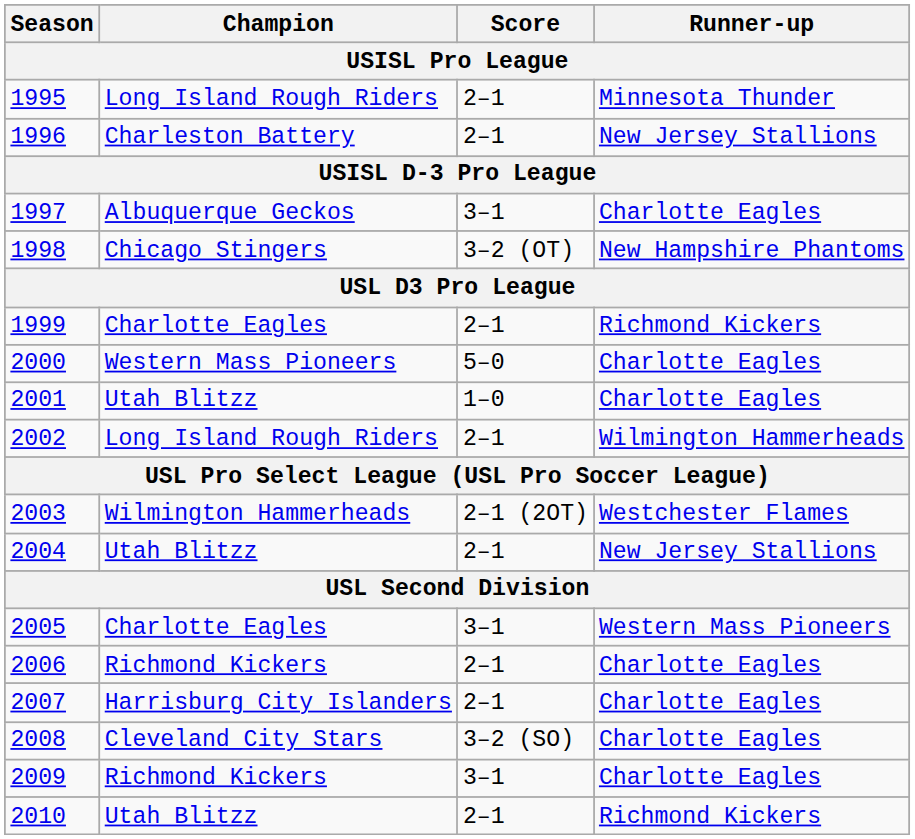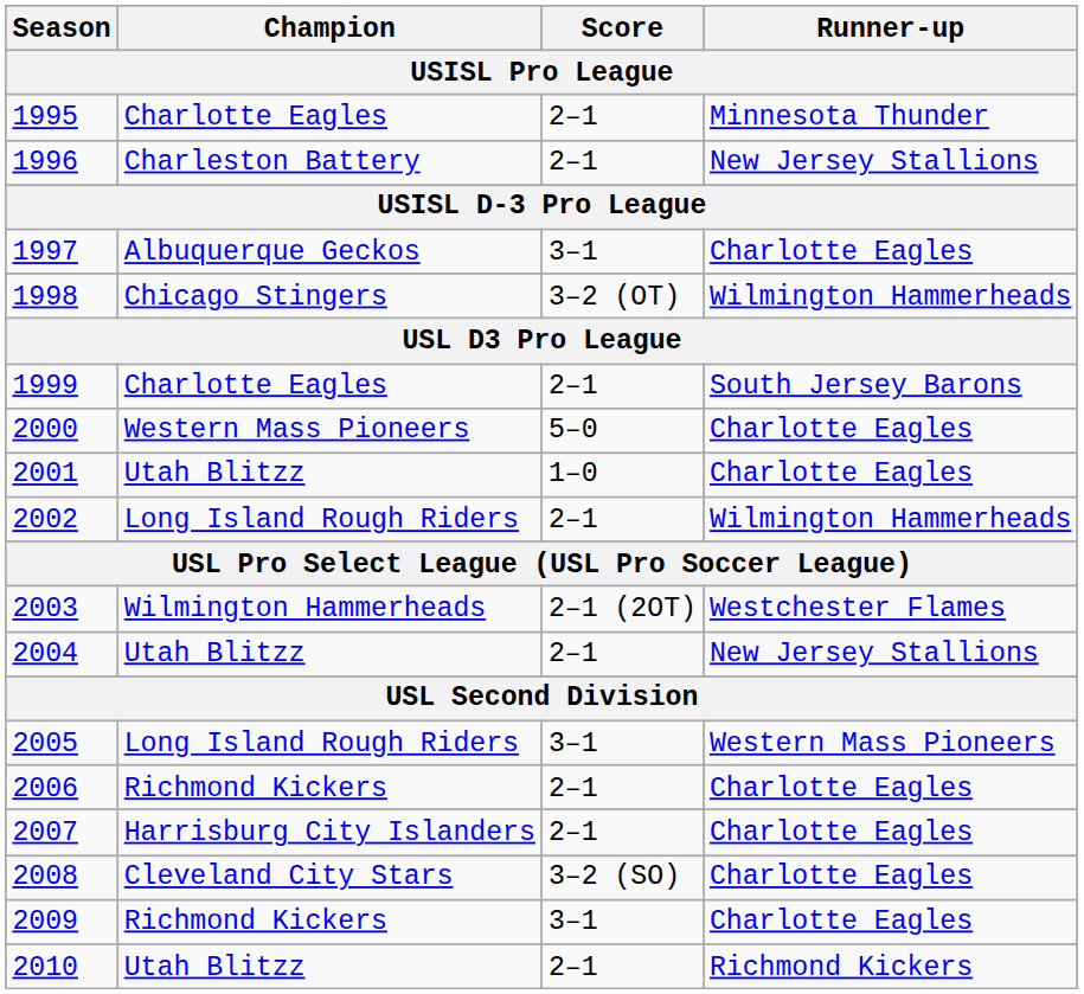 <table class="wikitable">
 <tr>
 <th>Season</th>
 <th>Champion</th>
 <th>Score</th>
 <th>Runner-up</th>
 </tr>
 <tr>
 <th colspan="4">USISL Pro League</th>
 </tr>
 <tr>
 <td><a href='#'>1995</a></td>
-<td><a href='#'>Long Island Rough Riders</a></td>
+<td><a href='#'>Charlotte Eagles</a></td>
 <td>2–1</td>
 <td><a href='#'>Minnesota Thunder</a></td>
 </tr>
 <tr>
 <td><a href='#'>1996</a></td>
 <td><a href='#'>Charleston Battery</a></td>
 <td>2–1</td>
 <td><a href='#'>New Jersey Stallions</a></td>
 </tr>
 <tr>
 <th colspan="4">USISL D-3 Pro League</th>
 </tr>
 <tr>
 <td><a href='#'>1997</a></td>
 <td><a href='#'>Albuquerque Geckos</a></td>
 <td>3–1</td>
 <td><a href='#'>Charlotte Eagles</a></td>
 </tr>
 <tr>
 <td><a href='#'>1998</a></td>
 <td><a href='#'>Chicago Stingers</a></td>
 <td>3–2 (OT)</td>
-<td><a href='#'>New Hampshire Phantoms</a></td>
+<td><a href='#'>Wilmington Hammerheads</a></td>
 </tr>
 <tr>
 <th colspan="4">USL D3 Pro League</th>
 </tr>
 <tr>
 <td><a href='#'>1999</a></td>
 <td><a href='#'>Charlotte Eagles</a></td>
 <td>2–1</td>
-<td><a href='#'>Richmond Kickers</a></td>
+<td><a href='#'>South Jersey Barons</a></td>
 </tr>
 <tr>
 <td><a href='#'>2000</a></td>
 <td><a href='#'>Western Mass Pioneers</a></td>
 <td>5–0</td>
 <td><a href='#'>Charlotte Eagles</a></td>
 </tr>
 <tr>
 <td><a href='#'>2001</a></td>
 <td><a href='#'>Utah Blitzz</a></td>
 <td>1–0</td>
 <td><a href='#'>Charlotte Eagles</a></td>
 </tr>
 <tr>
 <td><a href='#'>2002</a></td>
 <td><a href='#'>Long Island Rough Riders</a></td>
 <td>2–1</td>
 <td><a href='#'>Wilmington Hammerheads</a></td>
 </tr>
 <tr>
 <th colspan="4">USL Pro Select League (USL Pro Soccer League)</th>
 </tr>
 <tr>
 <td><a href='#'>2003</a></td>
 <td><a href='#'>Wilmington Hammerheads</a></td>
 <td>2–1 (2OT)</td>
 <td><a href='#'>Westchester Flames</a></td>
 </tr>
 <tr>
 <td><a href='#'>2004</a></td>
 <td><a href='#'>Utah Blitzz</a></td>
 <td>2–1</td>
 <td><a href='#'>New Jersey Stallions</a></td>
 </tr>
 <tr>
 <th colspan="4">USL Second Division</th>
 </tr>
 <tr>
 <td><a href='#'>2005</a></td>
-<td><a href='#'>Charlotte Eagles</a></td>
+<td><a href='#'>Long Island Rough Riders</a></td>
 <td>3–1</td>
 <td><a href='#'>Western Mass Pioneers</a></td>
 </tr>
 <tr>
 <td><a href='#'>2006</a></td>
 <td><a href='#'>Richmond Kickers</a></td>
 <td>2–1</td>
 <td><a href='#'>Charlotte Eagles</a></td>
 </tr>
 <tr>
 <td><a href='#'>2007</a></td>
 <td><a href='#'>Harrisburg City Islanders</a></td>
 <td>2–1</td>
 <td><a href='#'>Charlotte Eagles</a></td>
 </tr>
 <tr>
 <td><a href='#'>2008</a></td>
 <td><a href='#'>Cleveland City Stars</a></td>
 <td>3–2 (SO)</td>
 <td><a href='#'>Charlotte Eagles</a></td>
 </tr>
 <tr>
 <td><a href='#'>2009</a></td>
 <td><a href='#'>Richmond Kickers</a></td>
 <td>3–1</td>
 <td><a href='#'>Charlotte Eagles</a></td>
 </tr>
 <tr>
 <td><a href='#'>2010</a></td>
 <td><a href='#'>Utah Blitzz</a></td>
 <td>2–1</td>
 <td><a href='#'>Richmond Kickers</a></td>
 </tr>
 </table>
